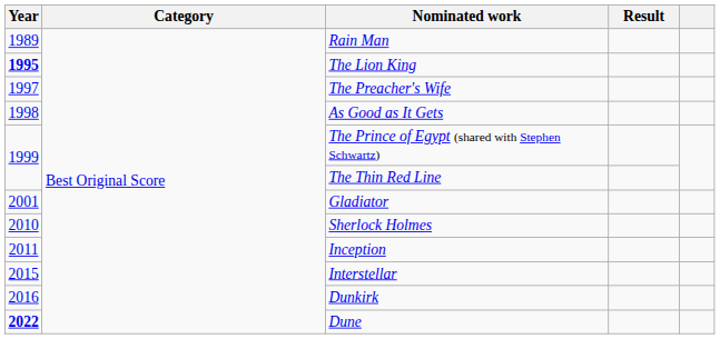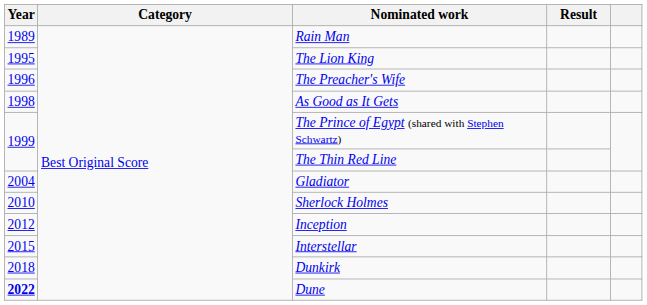 <table class="wikitable" style="width:85%;">
 <tr>
 <th width=5%>Year</th>
 <th style="width:40%;">Category</th>
 <th style="width:40%;">Nominated work</th>
 <th style="width:10%;">Result</th>
 <th width=5%></th>
 </tr>
 <tr>
 <td align="center"><a href='#'>1989</a></td>
 <td rowspan="12"><a href='#'>Best Original Score</a></td>
 <td><em><a href='#'>Rain Man</a></em></td>
 <td></td>
 <td align="center"></td>
 </tr>
 <tr>
-<td align="center"><strong><a href='#'>1995</a></strong></td>
+<td align="center"><a href='#'>1995</a></td>
 <td><em><a href='#'>The Lion King</a></em></td>
 <td></td>
 <td align="center"></td>
 </tr>
 <tr>
-<td align="center"><a href='#'>1997</a></td>
+<td align="center"><a href='#'>1996</a></td>
 <td><em><a href='#'>The Preacher's Wife</a></em></td>
 <td></td>
 <td align="center"></td>
 </tr>
 <tr>
 <td align="center"><a href='#'>1998</a></td>
 <td><em><a href='#'>As Good as It Gets</a></em></td>
 <td></td>
 <td align="center"></td>
 </tr>
 <tr>
 <td align="center" rowspan="2"><a href='#'>1999</a></td>
 <td><em><a href='#'>The Prince of Egypt</a></em> <small>(shared with <a href='#'>Stephen Schwartz</a>)</small></td>
 <td></td>
 <td align="center" rowspan="2"></td>
 </tr>
 <tr>
 <td><em><a href='#'>The Thin Red Line</a></em></td>
 <td></td>
 </tr>
 <tr>
-<td align="center"><a href='#'>2001</a></td>
+<td align="center"><a href='#'>2004</a></td>
 <td><em><a href='#'>Gladiator</a></em></td>
 <td></td>
 <td align="center"></td>
 </tr>
 <tr>
 <td align="center"><a href='#'>2010</a></td>
 <td><em><a href='#'>Sherlock Holmes</a></em></td>
 <td></td>
 <td align="center"></td>
 </tr>
 <tr>
-<td align="center"><a href='#'>2011</a></td>
+<td align="center"><a href='#'>2012</a></td>
 <td><em><a href='#'>Inception</a></em></td>
 <td></td>
 <td align="center"></td>
 </tr>
 <tr>
 <td align="center"><a href='#'>2015</a></td>
 <td><em><a href='#'>Interstellar</a></em></td>
 <td></td>
 <td align="center"></td>
 </tr>
 <tr>
-<td align="center"><a href='#'>2016</a></td>
+<td align="center"><a href='#'>2018</a></td>
 <td><em><a href='#'>Dunkirk</a></em></td>
 <td></td>
 <td align="center"></td>
 </tr>
 <tr>
 <td align="center"><strong><a href='#'>2022</a></strong></td>
 <td><em><a href='#'>Dune</a></em></td>
 <td></td>
 <td align="center"></td>
 </tr>
 </table>
